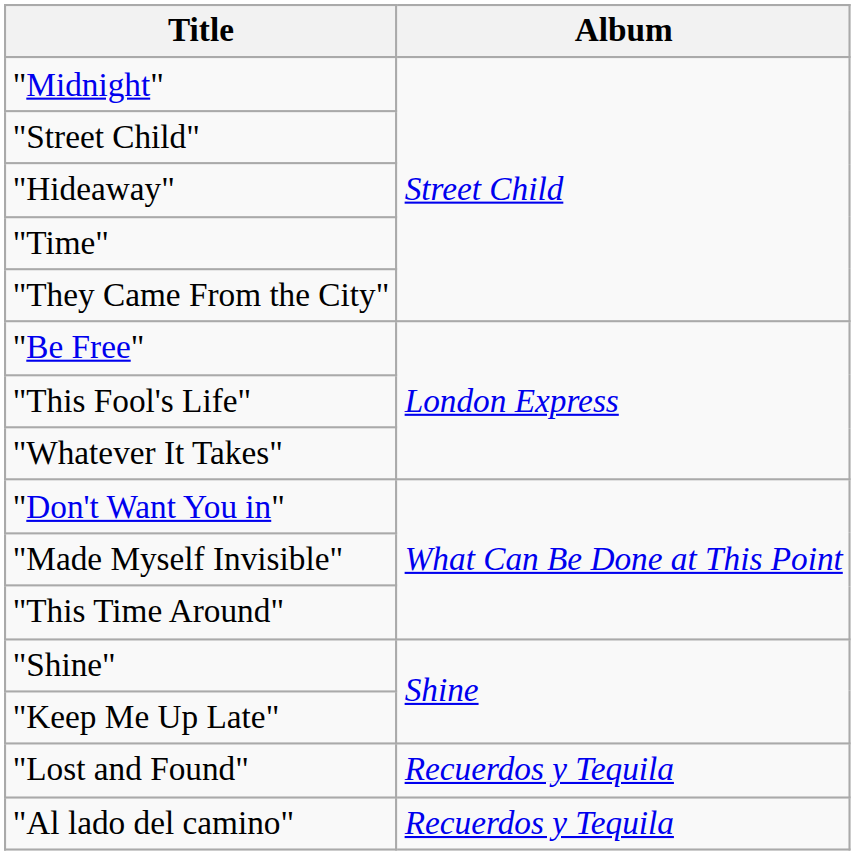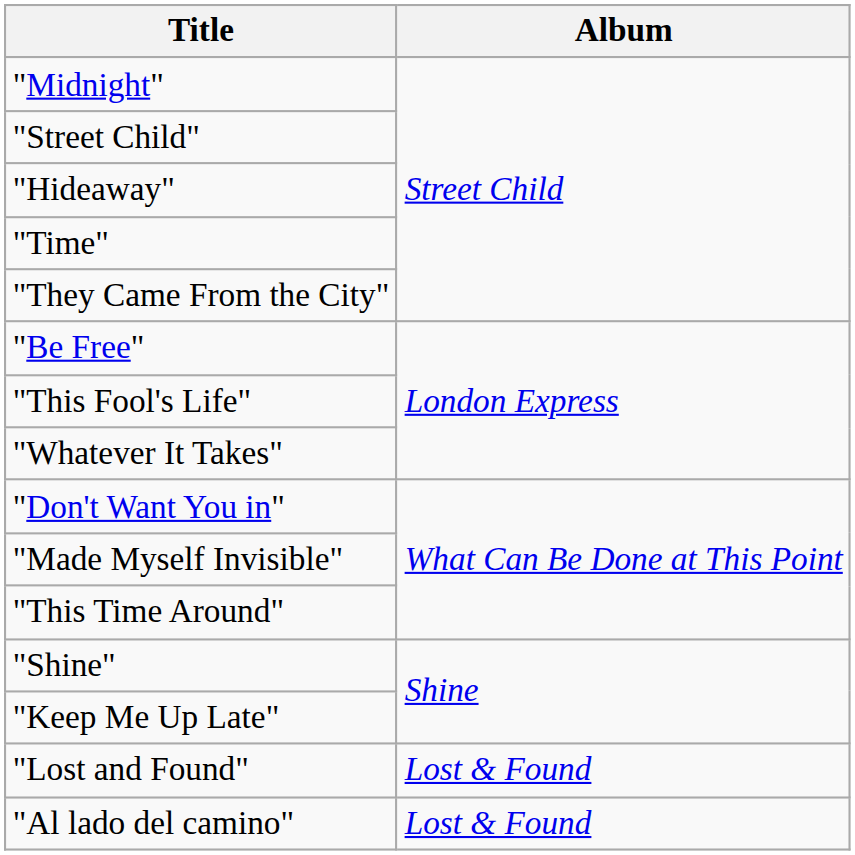 <table class="wikitable">
 <tr>
 <th>Title</th>
 <th>Album</th>
 </tr>
 <tr>
 <td>"<a href='#'>Midnight</a>"</td>
 <td rowspan="5"><em><a href='#'>Street Child</a></em></td>
 </tr>
 <tr>
 <td>"Street Child"</td>
 </tr>
 <tr>
 <td>"Hideaway"</td>
 </tr>
 <tr>
 <td>"Time"</td>
 </tr>
 <tr>
 <td>"They Came From the City"</td>
 </tr>
 <tr>
 <td>"<a href='#'>Be Free</a>"</td>
 <td rowspan="3"><em><a href='#'>London Express</a></em></td>
 </tr>
 <tr>
 <td>"This Fool's Life"</td>
 </tr>
 <tr>
 <td>"Whatever It Takes"</td>
 </tr>
 <tr>
 <td>"<a href='#'>Don't Want You in</a>"</td>
 <td rowspan="3"><em><a href='#'>What Can Be Done at This Point</a></em></td>
 </tr>
 <tr>
 <td>"Made Myself Invisible"</td>
 </tr>
 <tr>
 <td>"This Time Around"</td>
 </tr>
 <tr>
 <td>"Shine"</td>
 <td rowspan="2"><em><a href='#'>Shine</a></em></td>
 </tr>
 <tr>
 <td>"Keep Me Up Late"</td>
 </tr>
 <tr>
 <td>"Lost and Found"</td>
-<td><em><a href='#'>Recuerdos y Tequila</a></em></td>
+<td><em><a href='#'>Lost & Found</a></em></td>
 </tr>
 <tr>
 <td>"Al lado del camino"</td>
-<td><em><a href='#'>Recuerdos y Tequila</a></em></td>
+<td><em><a href='#'>Lost & Found</a></em></td>
 </tr>
 </table>
